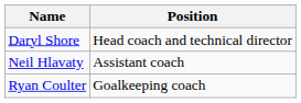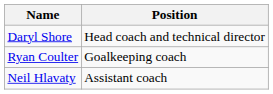 <table class="wikitable">
 <tr>
 <th>Name</th>
 <th>Position</th>
 </tr>
 <tr>
 <td> <a href='#'>Daryl Shore</a></td>
 <td>Head coach and technical director</td>
 </tr>
 <tr>
+<td> <a href='#'>Ryan Coulter</a></td>
+<td>Goalkeeping coach</td>
+</tr>
+<tr>
 <td> <a href='#'>Neil Hlavaty</a></td>
 <td>Assistant coach</td>
 </tr>
-<tr>
-<td> <a href='#'>Ryan Coulter</a></td>
-<td>Goalkeeping coach</td>
-</tr>
 </table>
